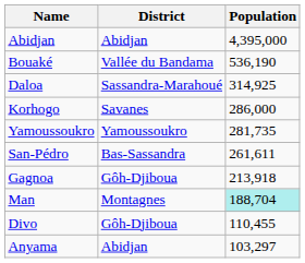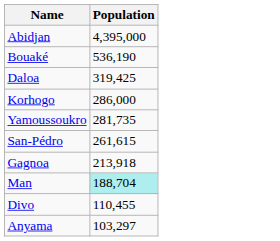 <table class="wikitable sortable sticky-header col3right">
 <tr>
 <th>Name</th>
-<th>District</th>
 <th>Population</th>
 </tr>
 <tr>
-<td><a href='#'>Abidjan</a></td>
 <td><a href='#'>Abidjan</a></td>
 <td>4,395,000</td>
 </tr>
 <tr>
 <td><a href='#'>Bouaké</a></td>
-<td><a href='#'>Vallée du Bandama</a></td>
 <td>536,190</td>
 </tr>
 <tr>
 <td><a href='#'>Daloa</a></td>
-<td><a href='#'>Sassandra-Marahoué</a></td>
-<td>314,925</td>
+<td>319,425</td>
 </tr>
 <tr>
 <td><a href='#'>Korhogo</a></td>
-<td><a href='#'>Savanes</a></td>
 <td>286,000</td>
 </tr>
 <tr>
-<td><a href='#'>Yamoussoukro</a></td>
 <td><a href='#'>Yamoussoukro</a></td>
 <td>281,735</td>
 </tr>
 <tr>
 <td><a href='#'>San-Pédro</a></td>
-<td><a href='#'>Bas-Sassandra</a></td>
-<td>261,611</td>
+<td>261,615</td>
 </tr>
 <tr>
 <td><a href='#'>Gagnoa</a></td>
-<td><a href='#'>Gôh-Djiboua</a></td>
 <td>213,918</td>
 </tr>
 <tr>
 <td><a href='#'>Man</a></td>
-<td><a href='#'>Montagnes</a></td>
 <td style="background: paleturquoise;">188,704</td>
 </tr>
 <tr>
 <td><a href='#'>Divo</a></td>
-<td><a href='#'>Gôh-Djiboua</a></td>
 <td>110,455</td>
 </tr>
 <tr>
 <td><a href='#'>Anyama</a></td>
-<td><a href='#'>Abidjan</a></td>
 <td>103,297</td>
 </tr>
 </table>
